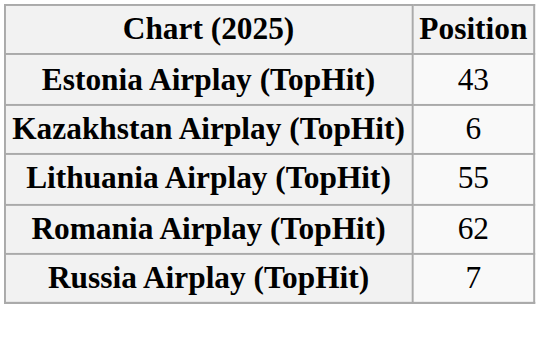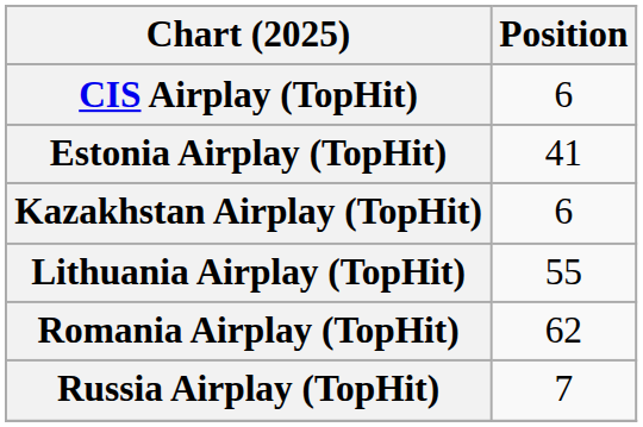 <table class="wikitable sortable plainrowheaders" style="text-align:center">
 <tr>
 <th scope="col">Chart (2025)</th>
 <th scope="col">Position</th>
 </tr>
 <tr>
+<th scope="row"><a href='#'>CIS</a> Airplay (TopHit)</th>
+<td>6</td>
+</tr>
+<tr>
 <th scope="row">Estonia Airplay (TopHit)</th>
-<td>43</td>
+<td>41</td>
 </tr>
 <tr>
 <th scope="row">Kazakhstan Airplay (TopHit)</th>
 <td>6</td>
 </tr>
 <tr>
 <th scope="row">Lithuania Airplay (TopHit)</th>
 <td>55</td>
 </tr>
 <tr>
 <th scope="row">Romania Airplay (TopHit)</th>
 <td>62</td>
 </tr>
 <tr>
 <th scope="row">Russia Airplay (TopHit)</th>
 <td>7</td>
 </tr>
 <tr>
 </tr>
 </table>
